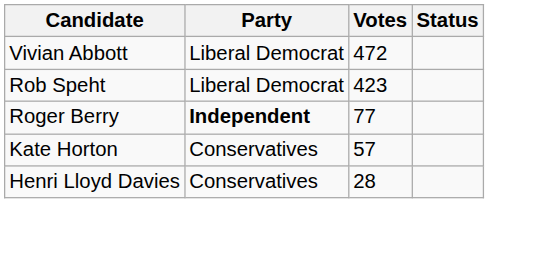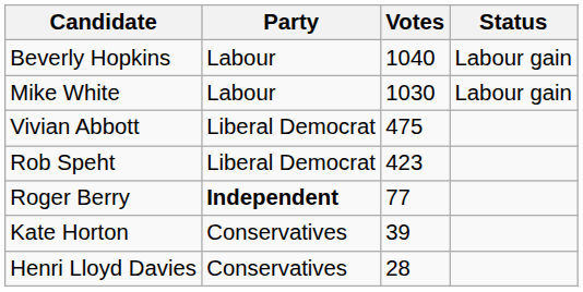 <table class="wikitable sortable">
 <tr>
 <th>Candidate</th>
 <th>Party</th>
 <th>Votes</th>
 <th>Status</th>
 </tr>
 <tr>
+<td>Beverly Hopkins</td>
+<td>Labour</td>
+<td>1040</td>
+<td>Labour gain</td>
+</tr>
+<tr>
+<td>Mike White</td>
+<td>Labour</td>
+<td>1030</td>
+<td>Labour gain</td>
+</tr>
+<tr>
 <td>Vivian Abbott</td>
 <td>Liberal Democrat</td>
-<td>472</td>
+<td>475</td>
 <td></td>
 </tr>
 <tr>
 <td>Rob Speht</td>
 <td>Liberal Democrat</td>
 <td>423</td>
 <td></td>
 </tr>
 <tr>
 <td>Roger Berry</td>
 <td><strong>Independent</strong></td>
 <td>77</td>
 <td></td>
 </tr>
 <tr>
 <td>Kate Horton</td>
 <td>Conservatives</td>
-<td>57</td>
+<td>39</td>
 <td></td>
 </tr>
 <tr>
 <td>Henri Lloyd Davies</td>
 <td>Conservatives</td>
 <td>28</td>
 <td></td>
 </tr>
 </table>
